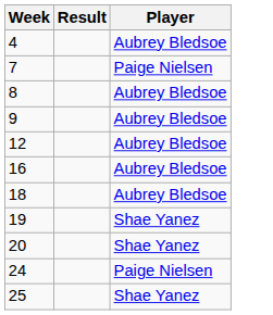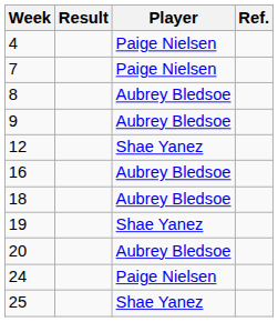 <table class=wikitable>
 <tr>
 <th>Week</th>
 <th>Result</th>
 <th>Player</th>
+<th>Ref.</th>
 </tr>
 <tr>
 <td>4</td>
 <td></td>
-<td> <a href='#'>Aubrey Bledsoe</a></td>
+<td> <a href='#'>Paige Nielsen</a></td>
+<td></td>
 </tr>
 <tr>
 <td>7</td>
 <td></td>
 <td> <a href='#'>Paige Nielsen</a></td>
+<td></td>
 </tr>
 <tr>
 <td>8</td>
 <td></td>
 <td> <a href='#'>Aubrey Bledsoe</a></td>
+<td></td>
 </tr>
 <tr>
 <td>9</td>
 <td></td>
 <td> <a href='#'>Aubrey Bledsoe</a></td>
+<td></td>
 </tr>
 <tr>
 <td>12</td>
 <td></td>
-<td> <a href='#'>Aubrey Bledsoe</a></td>
+<td> <a href='#'>Shae Yanez</a></td>
+<td></td>
 </tr>
 <tr>
 <td>16</td>
 <td></td>
 <td> <a href='#'>Aubrey Bledsoe</a></td>
+<td></td>
 </tr>
 <tr>
 <td>18</td>
 <td></td>
 <td> <a href='#'>Aubrey Bledsoe</a></td>
+<td></td>
 </tr>
 <tr>
 <td>19</td>
 <td></td>
 <td> <a href='#'>Shae Yanez</a></td>
+<td></td>
 </tr>
 <tr>
 <td>20</td>
 <td></td>
-<td> <a href='#'>Shae Yanez</a></td>
+<td> <a href='#'>Aubrey Bledsoe</a></td>
+<td></td>
 </tr>
 <tr>
 <td>24</td>
 <td></td>
 <td> <a href='#'>Paige Nielsen</a></td>
+<td></td>
 </tr>
 <tr>
 <td>25</td>
 <td></td>
 <td> <a href='#'>Shae Yanez</a></td>
+<td></td>
 </tr>
 </table>
